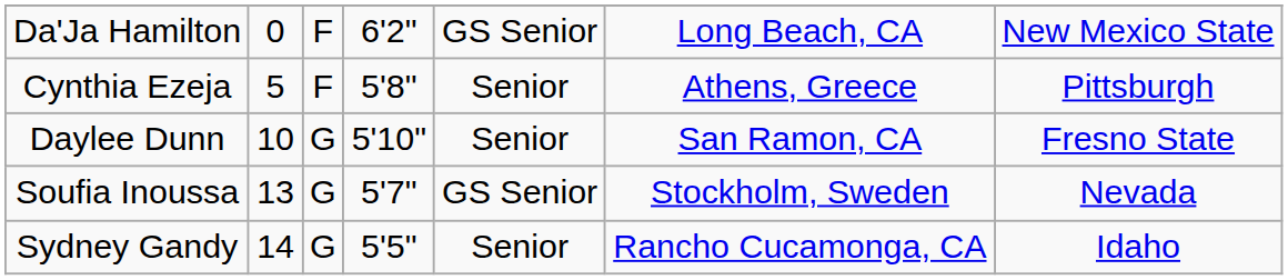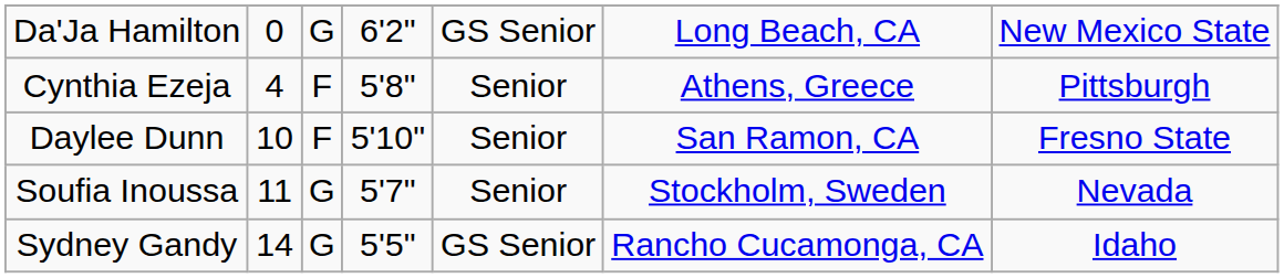 <table class="wikitable sortable" style="text-align: center">
 <tr align=center>
 </tr>
 <tr>
 <td>Da'Ja Hamilton</td>
 <td>0</td>
-<td>F</td>
+<td>G</td>
 <td>6'2"</td>
 <td>GS Senior</td>
 <td><a href='#'>Long Beach, CA</a></td>
 <td><a href='#'>New Mexico State</a></td>
 </tr>
 <tr>
 <td>Cynthia Ezeja</td>
-<td>5</td>
+<td>4</td>
 <td>F</td>
 <td>5'8"</td>
 <td> Senior</td>
 <td><a href='#'>Athens, Greece</a></td>
 <td><a href='#'>Pittsburgh</a></td>
 </tr>
 <tr>
 <td>Daylee Dunn</td>
 <td>10</td>
-<td>G</td>
+<td>F</td>
 <td>5'10"</td>
 <td>Senior</td>
 <td><a href='#'>San Ramon, CA</a></td>
 <td><a href='#'>Fresno State</a></td>
 </tr>
 <tr>
 <td>Soufia Inoussa</td>
-<td>13</td>
+<td>11</td>
 <td>G</td>
 <td>5'7"</td>
-<td>GS Senior</td>
+<td>Senior</td>
 <td><a href='#'>Stockholm, Sweden</a></td>
 <td><a href='#'>Nevada</a></td>
 </tr>
 <tr>
 <td>Sydney Gandy</td>
 <td>14</td>
 <td>G</td>
 <td>5'5"</td>
-<td>Senior</td>
+<td>GS Senior</td>
 <td><a href='#'>Rancho Cucamonga, CA</a></td>
 <td><a href='#'>Idaho</a></td>
 </tr>
 </table>
